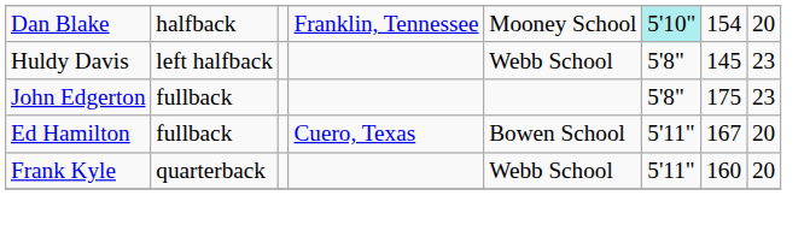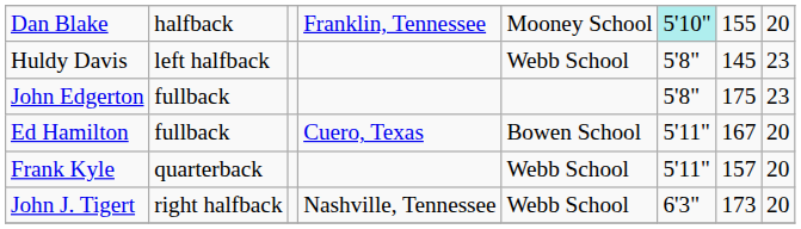 <table class="wikitable">
 <tr>
 </tr>
 <tr>
 <td><a href='#'>Dan Blake</a></td>
 <td>halfback</td>
 <td></td>
 <td><a href='#'>Franklin, Tennessee</a></td>
 <td>Mooney School</td>
 <td style="background: paleturquoise;">5'10"</td>
-<td>154</td>
+<td>155</td>
 <td>20</td>
 </tr>
 <tr>
 <td>Huldy Davis</td>
 <td>left halfback</td>
 <td></td>
 <td></td>
 <td>Webb School</td>
 <td>5'8"</td>
 <td>145</td>
 <td>23</td>
 </tr>
 <tr>
 <td><a href='#'>John Edgerton</a></td>
 <td>fullback</td>
 <td></td>
 <td></td>
 <td></td>
 <td>5'8"</td>
 <td>175</td>
 <td>23</td>
 </tr>
 <tr>
 <td><a href='#'>Ed Hamilton</a></td>
 <td>fullback</td>
 <td></td>
 <td><a href='#'>Cuero, Texas</a></td>
 <td>Bowen School</td>
 <td>5'11"</td>
 <td>167</td>
 <td>20</td>
 </tr>
 <tr>
 <td><a href='#'>Frank Kyle</a></td>
 <td>quarterback</td>
 <td></td>
 <td></td>
 <td>Webb School</td>
 <td>5'11"</td>
-<td>160</td>
+<td>157</td>
+<td>20</td>
+</tr>
+<tr>
+<td><a href='#'>John J. Tigert</a></td>
+<td>right halfback</td>
+<td></td>
+<td>Nashville, Tennessee</td>
+<td>Webb School</td>
+<td>6'3"</td>
+<td>173</td>
 <td>20</td>
 </tr>
 <tr>
 </tr>
 </table>
